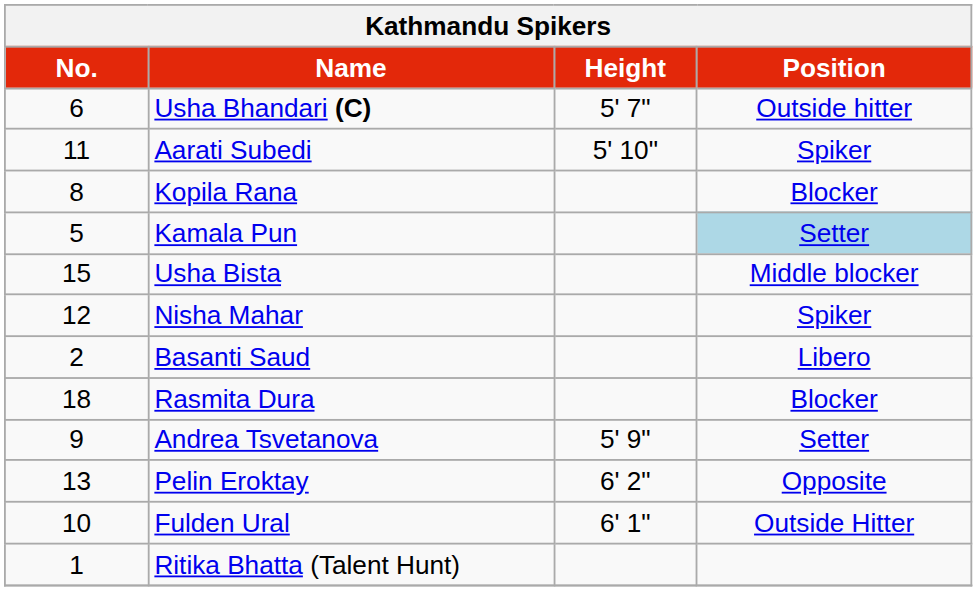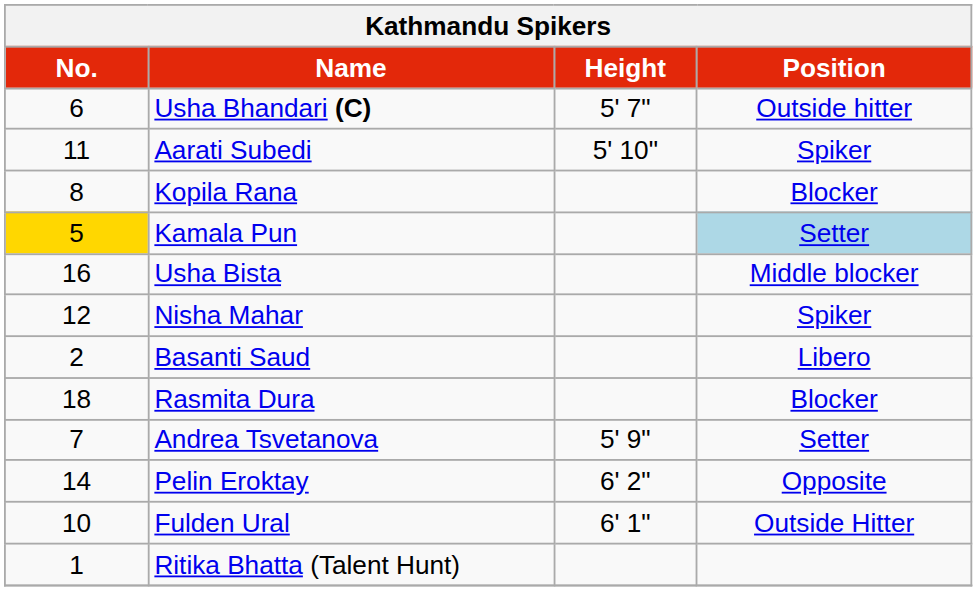 <table class="wikitable sortable" style="font-size:90%; text-align:center">
 <tr>
 <th colspan=5 style="width:30em">Kathmandu Spikers</th>
 </tr>
 <tr>
 <th style="width:5em; color:#FFFFFF; background-color:#E3280A">No.</th>
 <th style="width:15em; color:#FFFFFF; background-color:#E3280A">Name</th>
 <th style="width:5em; color:#FFFFFF; background-color:#E3280A">Height</th>
 <th style="width:10em; color:#FFFFFF; background-color:#E3280A">Position</th>
 </tr>
 <tr>
 <td>6</td>
 <td align=left> <a href='#'>Usha Bhandari</a> <strong> (C)</strong></td>
 <td>5' 7"</td>
 <td><a href='#'>Outside hitter</a></td>
 </tr>
 <tr>
 <td>11</td>
 <td align=left> <a href='#'>Aarati Subedi</a></td>
 <td>5' 10"</td>
 <td><a href='#'>Spiker</a></td>
 </tr>
 <tr>
 <td>8</td>
 <td align=left> <a href='#'>Kopila Rana</a></td>
 <td></td>
 <td><a href='#'>Blocker</a></td>
 </tr>
 <tr>
-<td>5</td>
+<td style="background: gold;">5</td>
 <td align=left> <a href='#'>Kamala Pun</a></td>
 <td></td>
 <td style="background: lightblue;"><a href='#'>Setter</a></td>
 </tr>
 <tr>
-<td>15</td>
+<td>16</td>
 <td align=left> <a href='#'>Usha Bista</a></td>
 <td></td>
 <td><a href='#'>Middle blocker</a></td>
 </tr>
 <tr>
 <td>12</td>
 <td align=left> <a href='#'>Nisha Mahar</a></td>
 <td></td>
 <td><a href='#'>Spiker</a></td>
 </tr>
 <tr>
 <td>2</td>
 <td align=left> <a href='#'>Basanti Saud</a></td>
 <td></td>
 <td><a href='#'>Libero</a></td>
 </tr>
 <tr>
 <td>18</td>
 <td align=left> <a href='#'>Rasmita Dura</a></td>
 <td></td>
 <td><a href='#'>Blocker</a></td>
 </tr>
 <tr>
-<td>9</td>
+<td>7</td>
 <td align=left> <a href='#'>Andrea Tsvetanova</a></td>
 <td>5' 9"</td>
 <td><a href='#'>Setter</a></td>
 </tr>
 <tr>
-<td>13</td>
+<td>14</td>
 <td align=left> <a href='#'>Pelin Eroktay</a></td>
 <td>6' 2"</td>
 <td><a href='#'>Opposite</a></td>
 </tr>
 <tr>
 <td>10</td>
 <td align=left> <a href='#'>Fulden Ural</a></td>
 <td>6' 1"</td>
 <td><a href='#'>Outside Hitter</a></td>
 </tr>
 <tr>
 <td>1</td>
 <td align=left> <a href='#'>Ritika Bhatta</a> (Talent Hunt)</td>
 <td></td>
 <td></td>
 </tr>
 <tr>
 </tr>
 </table>
